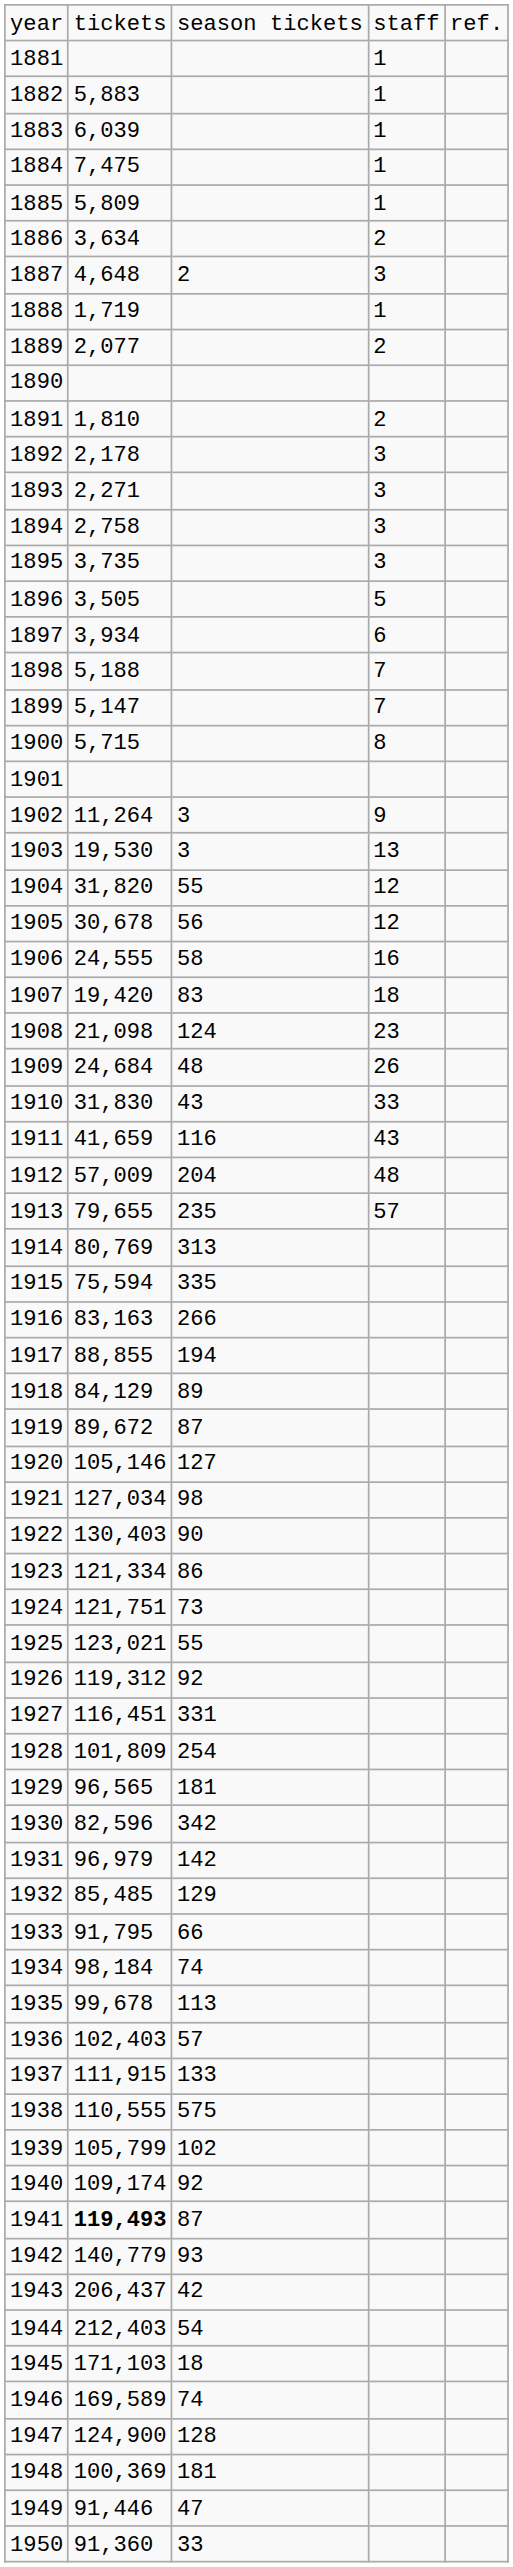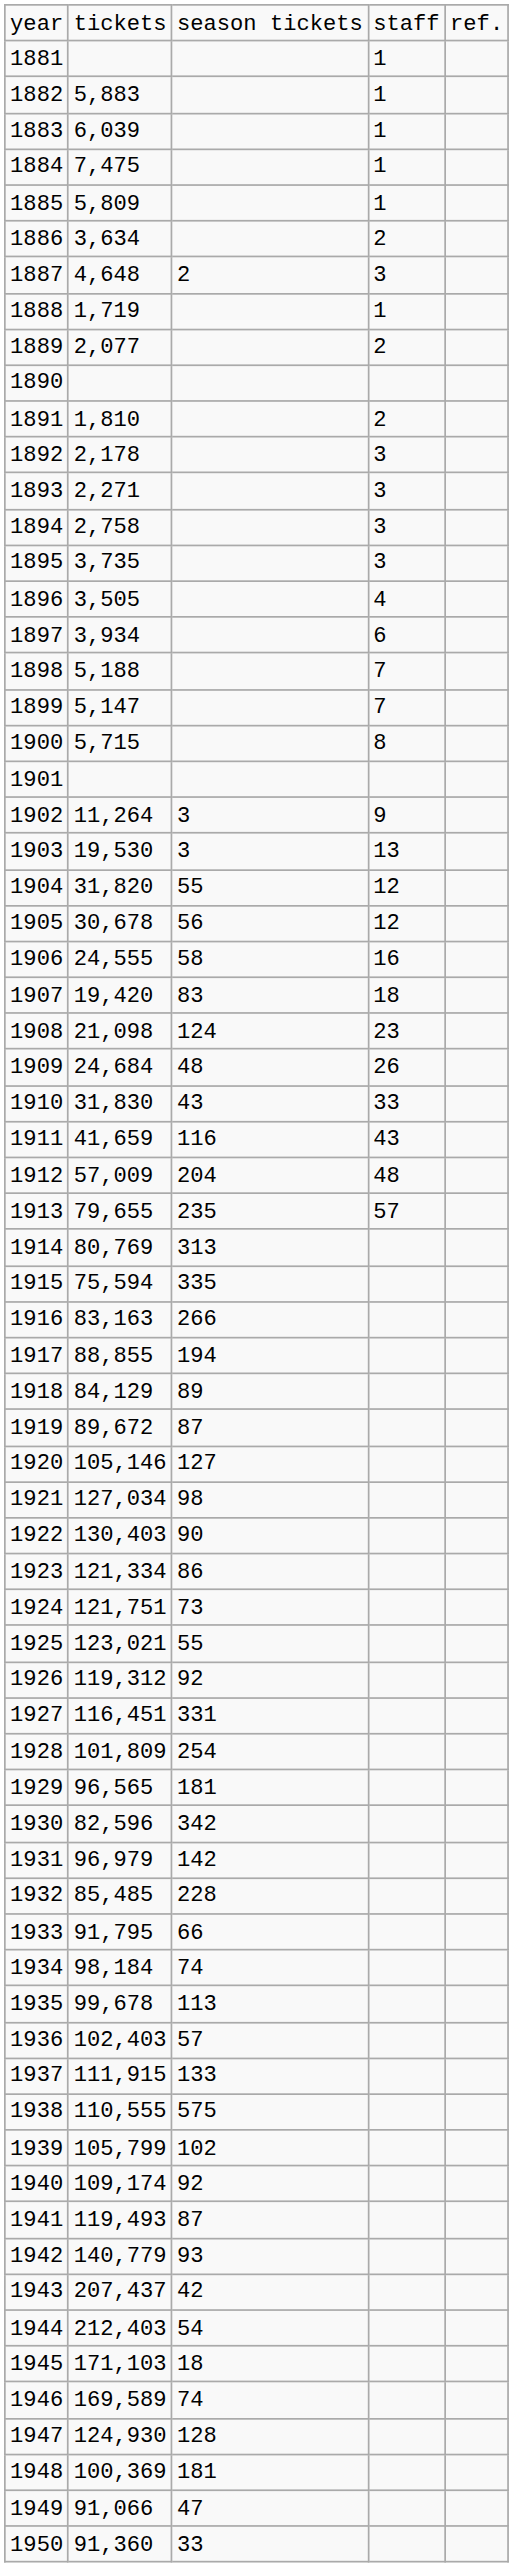 <table class="wikitable sortable mw-collapsible mw-collapsed">
 <tr>
 <td>year</td>
 <td>tickets</td>
 <td>season tickets</td>
 <td>staff</td>
 <td>ref.</td>
 </tr>
 <tr>
 <td>1881</td>
 <td></td>
 <td></td>
 <td>1</td>
 <td></td>
 </tr>
 <tr>
 <td>1882</td>
 <td>5,883</td>
 <td></td>
 <td>1</td>
 <td></td>
 </tr>
 <tr>
 <td>1883</td>
 <td>6,039</td>
 <td></td>
 <td>1</td>
 <td></td>
 </tr>
 <tr>
 <td>1884</td>
 <td>7,475</td>
 <td></td>
 <td>1</td>
 <td></td>
 </tr>
 <tr>
 <td>1885</td>
 <td>5,809</td>
 <td></td>
 <td>1</td>
 <td></td>
 </tr>
 <tr>
 <td>1886</td>
 <td>3,634</td>
 <td></td>
 <td>2</td>
 <td></td>
 </tr>
 <tr>
 <td>1887</td>
 <td>4,648</td>
 <td>2</td>
 <td>3</td>
 <td></td>
 </tr>
 <tr>
 <td>1888</td>
 <td>1,719</td>
 <td></td>
 <td>1</td>
 <td></td>
 </tr>
 <tr>
 <td>1889</td>
 <td>2,077</td>
 <td></td>
 <td>2</td>
 <td></td>
 </tr>
 <tr>
 <td>1890</td>
 <td></td>
 <td></td>
 <td></td>
 <td></td>
 </tr>
 <tr>
 <td>1891</td>
 <td>1,810</td>
 <td></td>
 <td>2</td>
 <td></td>
 </tr>
 <tr>
 <td>1892</td>
 <td>2,178</td>
 <td></td>
 <td>3</td>
 <td></td>
 </tr>
 <tr>
 <td>1893</td>
 <td>2,271</td>
 <td></td>
 <td>3</td>
 <td></td>
 </tr>
 <tr>
 <td>1894</td>
 <td>2,758</td>
 <td></td>
 <td>3</td>
 <td></td>
 </tr>
 <tr>
 <td>1895</td>
 <td>3,735</td>
 <td></td>
 <td>3</td>
 <td></td>
 </tr>
 <tr>
 <td>1896</td>
 <td>3,505</td>
 <td></td>
-<td>5</td>
+<td>4</td>
 <td></td>
 </tr>
 <tr>
 <td>1897</td>
 <td>3,934</td>
 <td></td>
 <td>6</td>
 <td></td>
 </tr>
 <tr>
 <td>1898</td>
 <td>5,188</td>
 <td></td>
 <td>7</td>
 <td></td>
 </tr>
 <tr>
 <td>1899</td>
 <td>5,147</td>
 <td></td>
 <td>7</td>
 <td></td>
 </tr>
 <tr>
 <td>1900</td>
 <td>5,715</td>
 <td></td>
 <td>8</td>
 <td></td>
 </tr>
 <tr>
 <td>1901</td>
 <td></td>
 <td></td>
 <td></td>
 <td></td>
 </tr>
 <tr>
 <td>1902</td>
 <td>11,264</td>
 <td>3</td>
 <td>9</td>
 <td></td>
 </tr>
 <tr>
 <td>1903</td>
 <td>19,530</td>
 <td>3</td>
 <td>13</td>
 <td></td>
 </tr>
 <tr>
 <td>1904</td>
 <td>31,820</td>
 <td>55</td>
 <td>12</td>
 <td></td>
 </tr>
 <tr>
 <td>1905</td>
 <td>30,678</td>
 <td>56</td>
 <td>12</td>
 <td></td>
 </tr>
 <tr>
 <td>1906</td>
 <td>24,555</td>
 <td>58</td>
 <td>16</td>
 <td></td>
 </tr>
 <tr>
 <td>1907</td>
 <td>19,420</td>
 <td>83</td>
 <td>18</td>
 <td></td>
 </tr>
 <tr>
 <td>1908</td>
 <td>21,098</td>
 <td>124</td>
 <td>23</td>
 <td></td>
 </tr>
 <tr>
 <td>1909</td>
 <td>24,684</td>
 <td>48</td>
 <td>26</td>
 <td></td>
 </tr>
 <tr>
 <td>1910</td>
 <td>31,830</td>
 <td>43</td>
 <td>33</td>
 <td></td>
 </tr>
 <tr>
 <td>1911</td>
 <td>41,659</td>
 <td>116</td>
 <td>43</td>
 <td></td>
 </tr>
 <tr>
 <td>1912</td>
 <td>57,009</td>
 <td>204</td>
 <td>48</td>
 <td></td>
 </tr>
 <tr>
 <td>1913</td>
 <td>79,655</td>
 <td>235</td>
 <td>57</td>
 <td></td>
 </tr>
 <tr>
 <td>1914</td>
 <td>80,769</td>
 <td>313</td>
 <td></td>
 <td></td>
 </tr>
 <tr>
 <td>1915</td>
 <td>75,594</td>
 <td>335</td>
 <td></td>
 <td></td>
 </tr>
 <tr>
 <td>1916</td>
 <td>83,163</td>
 <td>266</td>
 <td></td>
 <td></td>
 </tr>
 <tr>
 <td>1917</td>
 <td>88,855</td>
 <td>194</td>
 <td></td>
 <td></td>
 </tr>
 <tr>
 <td>1918</td>
 <td>84,129</td>
 <td>89</td>
 <td></td>
 <td></td>
 </tr>
 <tr>
 <td>1919</td>
 <td>89,672</td>
 <td>87</td>
 <td></td>
 <td></td>
 </tr>
 <tr>
 <td>1920</td>
 <td>105,146</td>
 <td>127</td>
 <td></td>
 <td></td>
 </tr>
 <tr>
 <td>1921</td>
 <td>127,034</td>
 <td>98</td>
 <td></td>
 <td></td>
 </tr>
 <tr>
 <td>1922</td>
 <td>130,403</td>
 <td>90</td>
 <td></td>
 <td></td>
 </tr>
 <tr>
 <td>1923</td>
 <td>121,334</td>
 <td>86</td>
 <td></td>
 <td></td>
 </tr>
 <tr>
 <td>1924</td>
 <td>121,751</td>
 <td>73</td>
 <td></td>
 <td></td>
 </tr>
 <tr>
 <td>1925</td>
 <td>123,021</td>
 <td>55</td>
 <td></td>
 <td></td>
 </tr>
 <tr>
 <td>1926</td>
 <td>119,312</td>
 <td>92</td>
 <td></td>
 <td></td>
 </tr>
 <tr>
 <td>1927</td>
 <td>116,451</td>
 <td>331</td>
 <td></td>
 <td></td>
 </tr>
 <tr>
 <td>1928</td>
 <td>101,809</td>
 <td>254</td>
 <td></td>
 <td></td>
 </tr>
 <tr>
 <td>1929</td>
 <td>96,565</td>
 <td>181</td>
 <td></td>
 <td></td>
 </tr>
 <tr>
 <td>1930</td>
 <td>82,596</td>
 <td>342</td>
 <td></td>
 <td></td>
 </tr>
 <tr>
 <td>1931</td>
 <td>96,979</td>
 <td>142</td>
 <td></td>
 <td></td>
 </tr>
 <tr>
 <td>1932</td>
 <td>85,485</td>
-<td>129</td>
+<td>228</td>
 <td></td>
 <td></td>
 </tr>
 <tr>
 <td>1933</td>
 <td>91,795</td>
 <td>66</td>
 <td></td>
 <td></td>
 </tr>
 <tr>
 <td>1934</td>
 <td>98,184</td>
 <td>74</td>
 <td></td>
 <td></td>
 </tr>
 <tr>
 <td>1935</td>
 <td>99,678</td>
 <td>113</td>
 <td></td>
 <td></td>
 </tr>
 <tr>
 <td>1936</td>
 <td>102,403</td>
 <td>57</td>
 <td></td>
 <td></td>
 </tr>
 <tr>
 <td>1937</td>
 <td>111,915</td>
 <td>133</td>
 <td></td>
 <td></td>
 </tr>
 <tr>
 <td>1938</td>
 <td>110,555</td>
 <td>575</td>
 <td></td>
 <td></td>
 </tr>
 <tr>
 <td>1939</td>
 <td>105,799</td>
 <td>102</td>
 <td></td>
 <td></td>
 </tr>
 <tr>
 <td>1940</td>
 <td>109,174</td>
 <td>92</td>
 <td></td>
 <td></td>
 </tr>
 <tr>
 <td>1941</td>
-<td><strong>119,493</strong></td>
+<td>119,493</td>
 <td>87</td>
 <td></td>
 <td></td>
 </tr>
 <tr>
 <td>1942</td>
 <td>140,779</td>
 <td>93</td>
 <td></td>
 <td></td>
 </tr>
 <tr>
 <td>1943</td>
-<td>206,437</td>
+<td>207,437</td>
 <td>42</td>
 <td></td>
 <td></td>
 </tr>
 <tr>
 <td>1944</td>
 <td>212,403</td>
 <td>54</td>
 <td></td>
 <td></td>
 </tr>
 <tr>
 <td>1945</td>
 <td>171,103</td>
 <td>18</td>
 <td></td>
 <td></td>
 </tr>
 <tr>
 <td>1946</td>
 <td>169,589</td>
 <td>74</td>
 <td></td>
 <td></td>
 </tr>
 <tr>
 <td>1947</td>
-<td>124,900</td>
+<td>124,930</td>
 <td>128</td>
 <td></td>
 <td></td>
 </tr>
 <tr>
 <td>1948</td>
 <td>100,369</td>
 <td>181</td>
 <td></td>
 <td></td>
 </tr>
 <tr>
 <td>1949</td>
-<td>91,446</td>
+<td>91,066</td>
 <td>47</td>
 <td></td>
 <td></td>
 </tr>
 <tr>
 <td>1950</td>
 <td>91,360</td>
 <td>33</td>
 <td></td>
 <td></td>
 </tr>
 </table>
